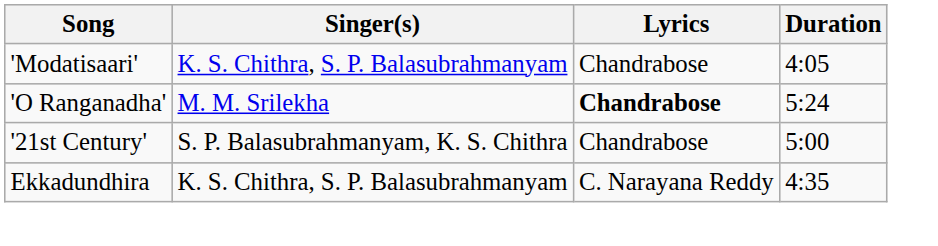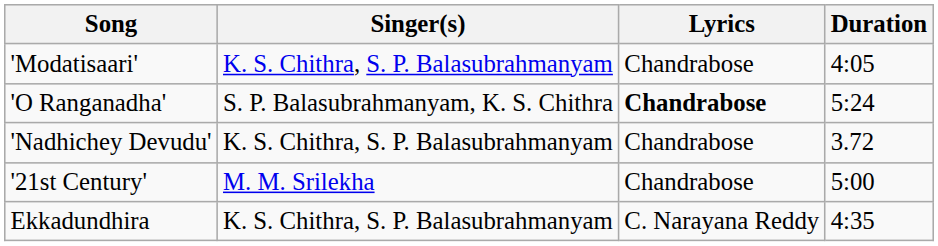 <table class="wikitable">
 <tr>
 <th>Song</th>
 <th>Singer(s)</th>
 <th>Lyrics</th>
 <th>Duration</th>
 </tr>
 <tr>
 <td>'Modatisaari'</td>
 <td><a href='#'>K. S. Chithra</a>, <a href='#'>S. P. Balasubrahmanyam</a></td>
 <td>Chandrabose</td>
 <td>4:05</td>
 </tr>
 <tr>
 <td>'O Ranganadha'</td>
-<td><a href='#'>M. M. Srilekha</a></td>
+<td>S. P. Balasubrahmanyam, K. S. Chithra</td>
 <td><strong>Chandrabose</strong></td>
 <td>5:24</td>
 </tr>
 <tr>
+<td>'Nadhichey Devudu'</td>
+<td>K. S. Chithra, S. P. Balasubrahmanyam</td>
+<td>Chandrabose</td>
+<td>3.72</td>
+</tr>
+<tr>
 <td>'21st Century'</td>
-<td>S. P. Balasubrahmanyam, K. S. Chithra</td>
+<td><a href='#'>M. M. Srilekha</a></td>
 <td>Chandrabose</td>
 <td>5:00</td>
 </tr>
 <tr>
 <td>Ekkadundhira</td>
 <td>K. S. Chithra, S. P. Balasubrahmanyam</td>
 <td>C. Narayana Reddy</td>
 <td>4:35</td>
 </tr>
 </table>
